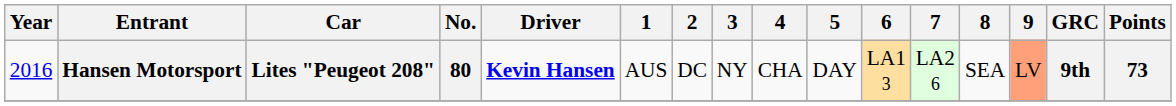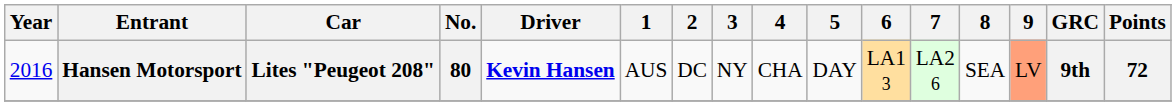 <table class="wikitable" border="1" style="text-align:center; font-size:90%;">
 <tr>
 <th>Year</th>
 <th>Entrant</th>
 <th>Car</th>
 <th>No.</th>
 <th>Driver</th>
 <th>1</th>
 <th>2</th>
 <th>3</th>
 <th>4</th>
 <th>5</th>
 <th>6</th>
 <th>7</th>
 <th>8</th>
 <th>9</th>
 <th>GRC</th>
 <th>Points</th>
 </tr>
 <tr>
 <td><a href='#'>2016</a></td>
 <th>Hansen Motorsport</th>
 <th>Lites "Peugeot 208"</th>
 <th>80</th>
 <td align="left"> <strong><a href='#'>Kevin Hansen</a></strong></td>
 <td>AUS<br><small></small></td>
 <td>DC<br><small></small></td>
 <td>NY<br><small></small></td>
 <td>CHA<br><small></small></td>
 <td>DAY<br><small></small></td>
 <td style="background:#FFDF9F;">LA1<br><small>3</small></td>
 <td style="background:#DFFFDF;">LA2<br><small>6</small></td>
 <td>SEA<br><small></small></td>
 <td style="background: lightsalmon;">LV<br><small></small></td>
 <th>9th</th>
-<th>73</th>
+<th>72</th>
 </tr>
 <tr>
 </tr>
 </table>
